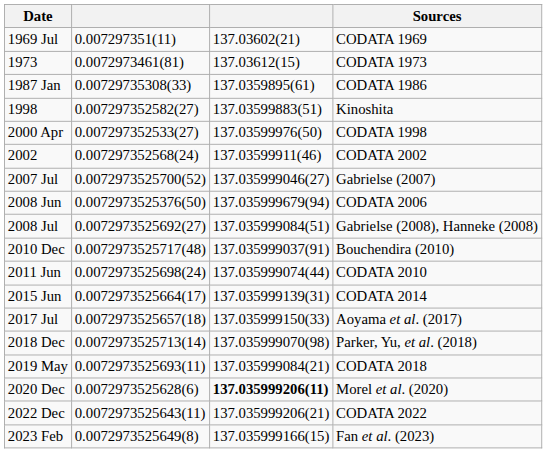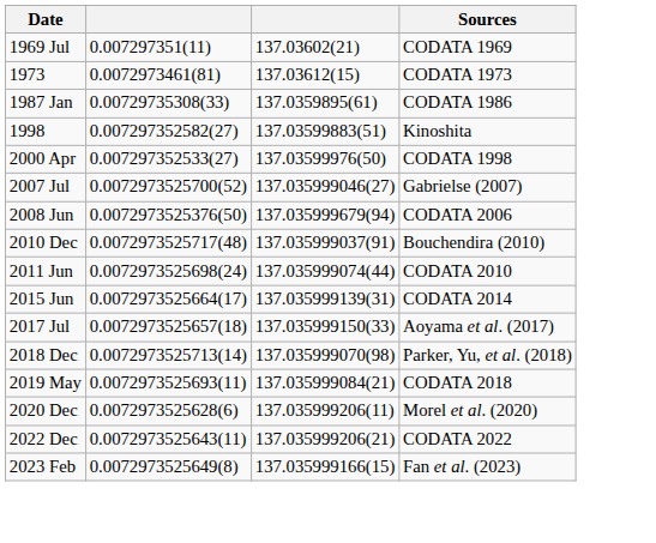 <table class="wikitable">
 <tr>
 <th>Date</th>
 <th></th>
 <th></th>
 <th>Sources</th>
 </tr>
 <tr>
 <td>1969 Jul</td>
 <td>0.007297351(11)</td>
 <td>137.03602(21)</td>
 <td>CODATA 1969</td>
 </tr>
 <tr>
 <td>1973</td>
 <td>0.0072973461(81)</td>
 <td>137.03612(15)</td>
 <td>CODATA 1973</td>
 </tr>
 <tr>
 <td>1987 Jan</td>
 <td>0.00729735308(33)</td>
 <td>137.0359895(61)</td>
 <td>CODATA 1986</td>
 </tr>
 <tr>
 <td>1998</td>
 <td>0.007297352582(27)</td>
 <td>137.03599883(51)</td>
 <td>Kinoshita</td>
 </tr>
 <tr>
 <td>2000 Apr</td>
 <td>0.007297352533(27)</td>
 <td>137.03599976(50)</td>
 <td>CODATA 1998</td>
 </tr>
 <tr>
-<td>2002</td>
-<td>0.007297352568(24)</td>
-<td>137.03599911(46)</td>
-<td>CODATA 2002</td>
-</tr>
-<tr>
 <td>2007 Jul</td>
 <td>0.0072973525700(52)</td>
 <td>137.035999046(27)</td>
 <td>Gabrielse (2007)</td>
 </tr>
 <tr>
 <td>2008 Jun</td>
 <td>0.0072973525376(50)</td>
 <td>137.035999679(94)</td>
 <td>CODATA 2006</td>
-</tr>
-<tr>
-<td>2008 Jul</td>
-<td>0.0072973525692(27)</td>
-<td>137.035999084(51)</td>
-<td>Gabrielse (2008), Hanneke (2008)</td>
 </tr>
 <tr>
 <td>2010 Dec</td>
 <td>0.0072973525717(48)</td>
 <td>137.035999037(91)</td>
 <td>Bouchendira (2010)</td>
 </tr>
 <tr>
 <td>2011 Jun</td>
 <td>0.0072973525698(24)</td>
 <td>137.035999074(44)</td>
 <td>CODATA 2010</td>
 </tr>
 <tr>
 <td>2015 Jun</td>
 <td>0.0072973525664(17)</td>
 <td>137.035999139(31)</td>
 <td>CODATA 2014</td>
 </tr>
 <tr>
 <td>2017 Jul</td>
 <td>0.0072973525657(18)</td>
 <td>137.035999150(33)</td>
 <td>Aoyama <em>et al</em>. (2017)</td>
 </tr>
 <tr>
 <td>2018 Dec</td>
 <td>0.0072973525713(14)</td>
 <td>137.035999070(98)</td>
 <td>Parker, Yu, <em>et al</em>. (2018)</td>
 </tr>
 <tr>
 <td>2019 May</td>
 <td>0.0072973525693(11)</td>
 <td>137.035999084(21)</td>
 <td>CODATA 2018</td>
 </tr>
 <tr>
 <td>2020 Dec</td>
 <td>0.0072973525628(6)</td>
-<td><strong>137.035999206(11)</strong></td>
+<td>137.035999206(11)</td>
 <td>Morel <em>et al</em>. (2020)</td>
 </tr>
 <tr>
 <td>2022 Dec</td>
 <td>0.0072973525643(11)</td>
 <td>137.035999206(21)</td>
 <td>CODATA 2022</td>
 </tr>
 <tr>
 <td>2023 Feb</td>
 <td>0.0072973525649(8)</td>
 <td>137.035999166(15)</td>
 <td>Fan <em>et al</em>. (2023)</td>
 </tr>
 </table>
